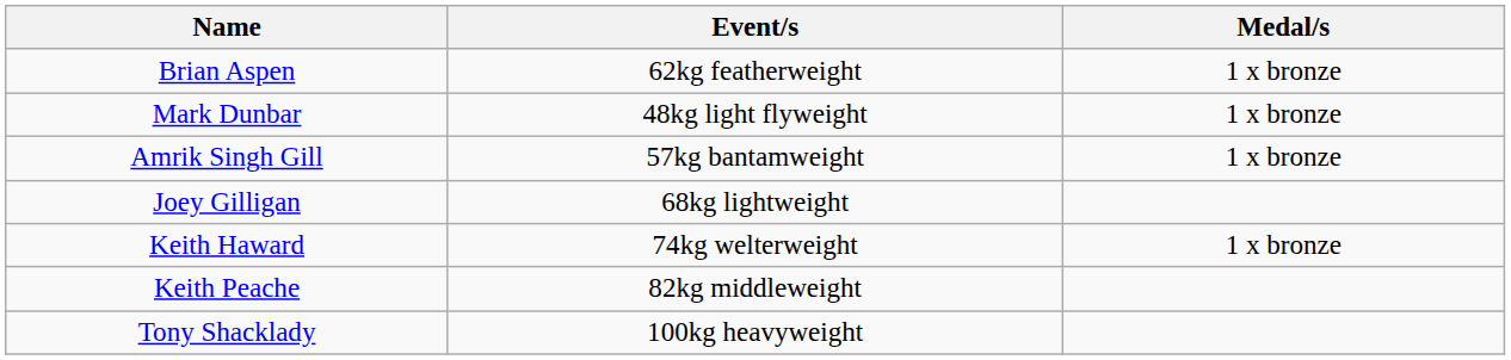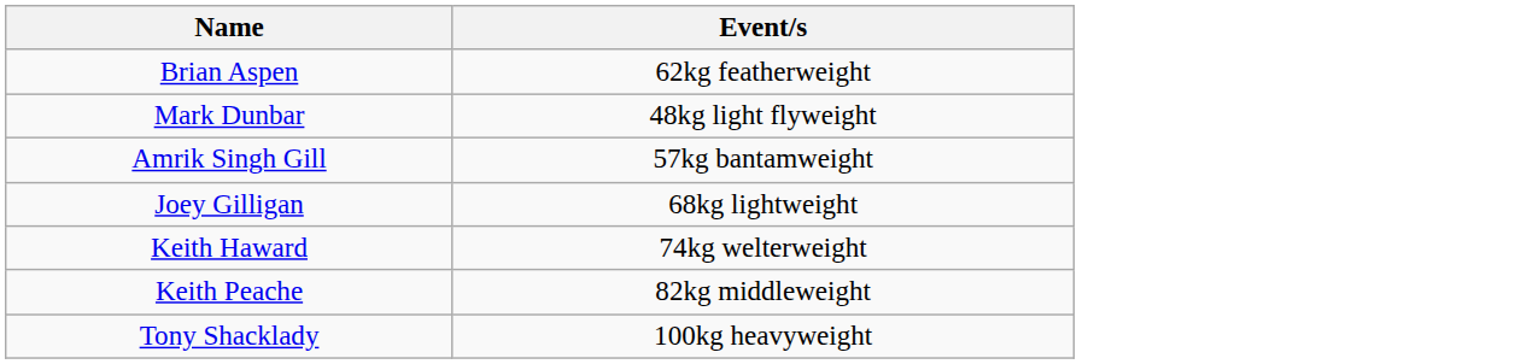 <table class="wikitable" style="text-align: center">
 <tr>
 <th width=250>Name</th>
 <th width=350>Event/s</th>
-<th width=250>Medal/s</th>
 </tr>
 <tr>
 <td><a href='#'>Brian Aspen</a></td>
 <td>62kg featherweight</td>
-<td>1 x bronze</td>
 </tr>
 <tr>
 <td><a href='#'>Mark Dunbar</a></td>
 <td>48kg light flyweight</td>
-<td>1 x bronze</td>
 </tr>
 <tr>
 <td><a href='#'>Amrik Singh Gill</a></td>
 <td>57kg bantamweight</td>
-<td>1 x bronze</td>
 </tr>
 <tr>
 <td><a href='#'>Joey Gilligan</a></td>
 <td>68kg lightweight</td>
-<td></td>
 </tr>
 <tr>
 <td><a href='#'>Keith Haward</a></td>
 <td>74kg welterweight</td>
-<td>1 x bronze</td>
 </tr>
 <tr>
 <td><a href='#'>Keith Peache</a></td>
 <td>82kg middleweight</td>
-<td></td>
 </tr>
 <tr>
 <td><a href='#'>Tony Shacklady</a></td>
 <td>100kg heavyweight</td>
-<td></td>
 </tr>
 </table>
